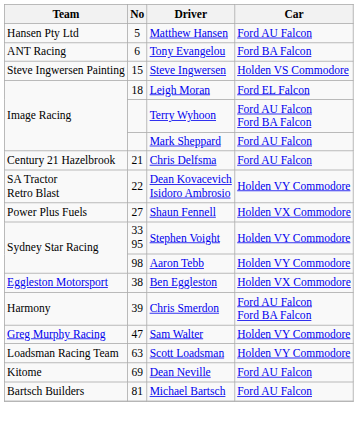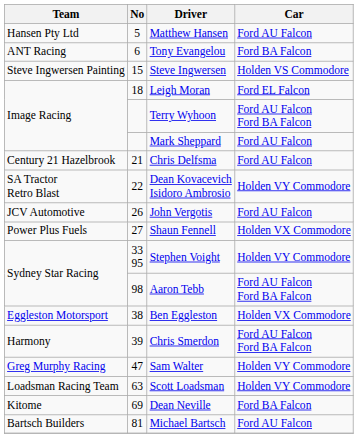 <table class="wikitable" style="font-size: 90%;">
 <tr>
 <th>Team</th>
 <th>No</th>
 <th>Driver</th>
 <th>Car</th>
 </tr>
 <tr>
 <td>Hansen Pty Ltd</td>
 <td align="center">5</td>
 <td><a href='#'>Matthew Hansen</a></td>
 <td><a href='#'>Ford AU Falcon</a></td>
 </tr>
 <tr>
 <td>ANT Racing</td>
 <td align="center">6</td>
 <td><a href='#'>Tony Evangelou</a></td>
 <td><a href='#'>Ford BA Falcon</a></td>
 </tr>
 <tr>
 <td>Steve Ingwersen Painting</td>
 <td align="center">15</td>
 <td><a href='#'>Steve Ingwersen</a></td>
 <td><a href='#'>Holden VS Commodore</a></td>
 </tr>
 <tr>
 <td rowspan=3>Image Racing</td>
 <td align="center">18</td>
 <td><a href='#'>Leigh Moran</a></td>
 <td><a href='#'>Ford EL Falcon</a></td>
 </tr>
 <tr>
 <td align="center"></td>
 <td><a href='#'>Terry Wyhoon</a></td>
 <td><a href='#'>Ford AU Falcon</a><br> <a href='#'>Ford BA Falcon</a></td>
 </tr>
 <tr>
 <td align="center"></td>
 <td><a href='#'>Mark Sheppard</a></td>
 <td><a href='#'>Ford AU Falcon</a></td>
 </tr>
 <tr>
 <td>Century 21 Hazelbrook</td>
 <td align="center">21</td>
 <td><a href='#'>Chris Delfsma</a></td>
 <td><a href='#'>Ford AU Falcon</a></td>
 </tr>
 <tr>
 <td>SA Tractor<br> Retro Blast</td>
 <td align="center">22</td>
 <td><a href='#'>Dean Kovacevich</a><br> <a href='#'>Isidoro Ambrosio</a></td>
 <td><a href='#'>Holden VY Commodore</a></td>
 </tr>
 <tr>
+<td>JCV Automotive</td>
+<td align="center">26</td>
+<td><a href='#'>John Vergotis</a></td>
+<td><a href='#'>Ford AU Falcon</a></td>
+</tr>
+<tr>
 <td>Power Plus Fuels</td>
 <td align="center">27</td>
 <td><a href='#'>Shaun Fennell</a></td>
 <td><a href='#'>Holden VX Commodore</a></td>
 </tr>
 <tr>
 <td rowspan=2>Sydney Star Racing</td>
 <td align="center">33<br> 95</td>
 <td><a href='#'>Stephen Voight</a></td>
 <td><a href='#'>Holden VY Commodore</a></td>
 </tr>
 <tr>
 <td align="center">98</td>
 <td><a href='#'>Aaron Tebb</a></td>
-<td><a href='#'>Holden VY Commodore</a></td>
+<td><a href='#'>Ford AU Falcon</a><br> <a href='#'>Ford BA Falcon</a></td>
 </tr>
 <tr>
 <td><a href='#'>Eggleston Motorsport</a></td>
 <td align="center">38</td>
 <td><a href='#'>Ben Eggleston</a></td>
 <td><a href='#'>Holden VX Commodore</a></td>
 </tr>
 <tr>
 <td>Harmony</td>
 <td align="center">39</td>
 <td><a href='#'>Chris Smerdon</a></td>
 <td><a href='#'>Ford AU Falcon</a><br> <a href='#'>Ford BA Falcon</a></td>
 </tr>
 <tr>
 <td><a href='#'>Greg Murphy Racing</a></td>
 <td align="center">47</td>
 <td><a href='#'>Sam Walter</a></td>
 <td><a href='#'>Holden VY Commodore</a></td>
 </tr>
 <tr>
 <td>Loadsman Racing Team</td>
 <td align="center">63</td>
 <td><a href='#'>Scott Loadsman</a></td>
 <td><a href='#'>Holden VY Commodore</a></td>
 </tr>
 <tr>
 <td>Kitome</td>
 <td align="center">69</td>
 <td><a href='#'>Dean Neville</a></td>
-<td><a href='#'>Ford AU Falcon</a></td>
+<td><a href='#'>Ford BA Falcon</a></td>
 </tr>
 <tr>
 <td>Bartsch Builders</td>
 <td align="center">81</td>
 <td><a href='#'>Michael Bartsch</a></td>
 <td><a href='#'>Ford AU Falcon</a></td>
 </tr>
 <tr>
 </tr>
 </table>
